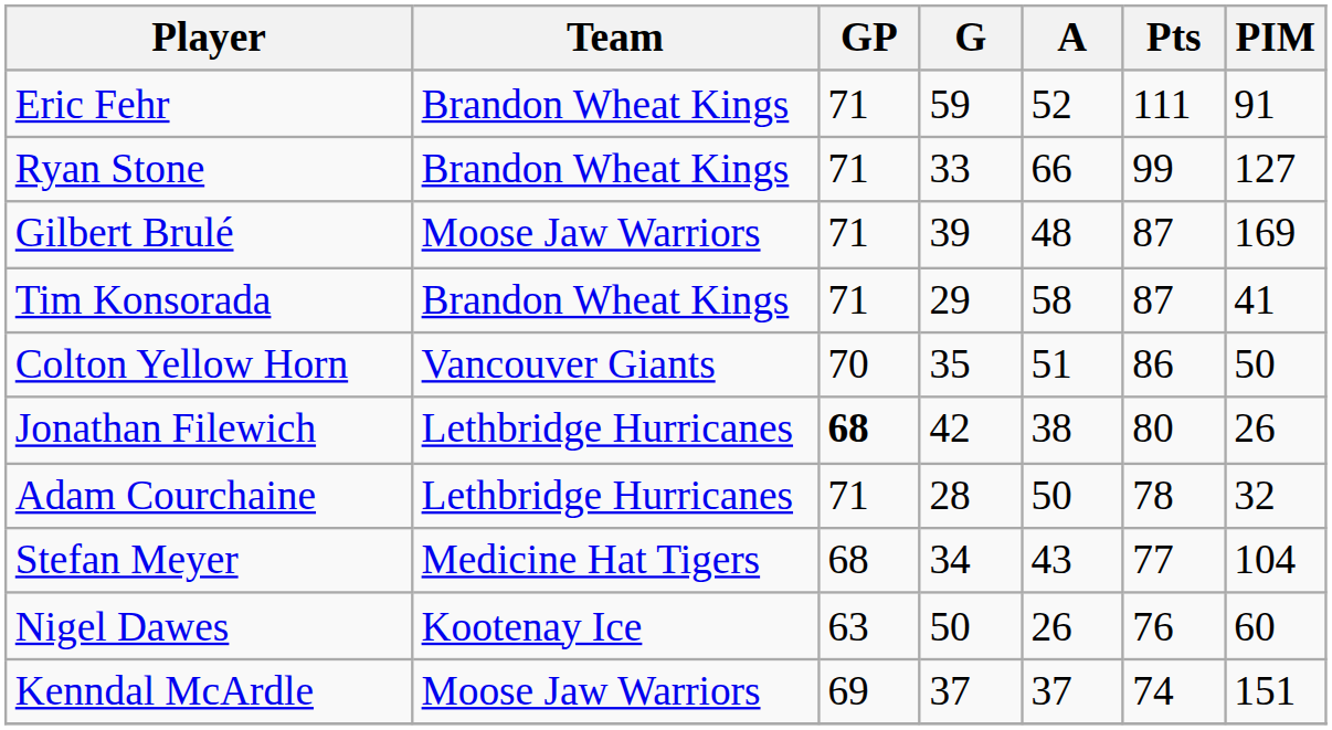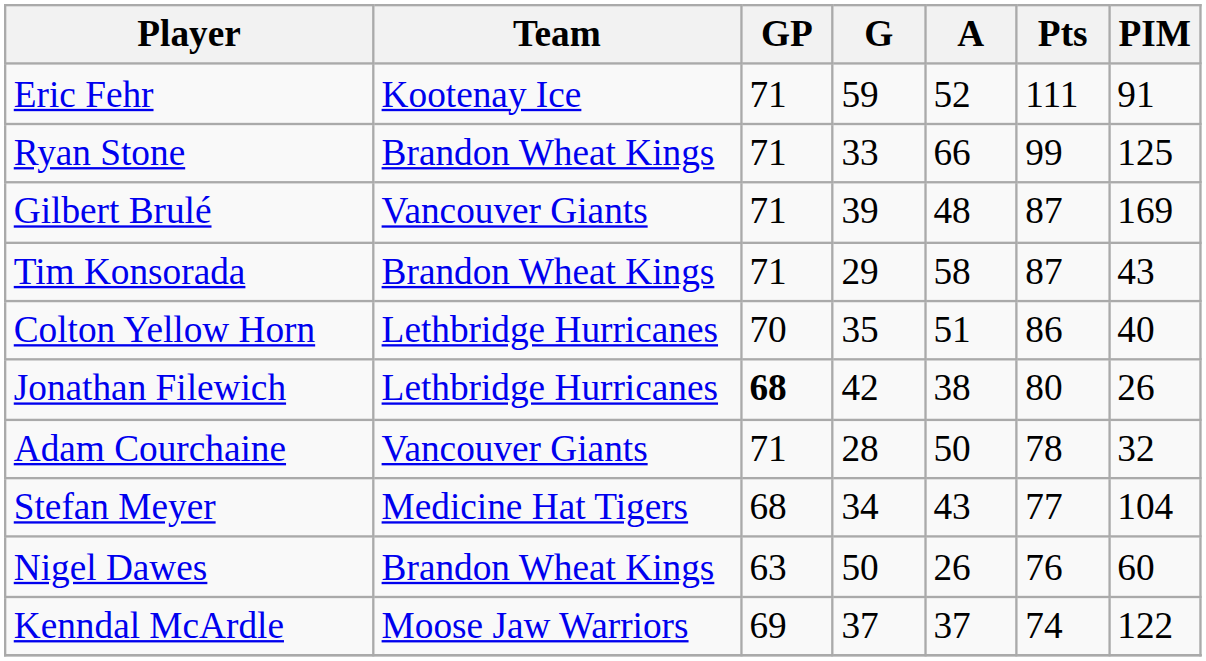 <table class="wikitable">
 <tr>
 <th width="30%">Player</th>
 <th width="30%">Team</th>
 <th width="7.5%">GP</th>
 <th width="7.5%">G</th>
 <th width="7.5%">A</th>
 <th width="7.5%">Pts</th>
 <th width="7.5%">PIM</th>
 </tr>
 <tr>
 <td><a href='#'>Eric Fehr</a></td>
-<td><a href='#'>Brandon Wheat Kings</a></td>
+<td><a href='#'>Kootenay Ice</a></td>
 <td>71</td>
 <td>59</td>
 <td>52</td>
 <td>111</td>
 <td>91</td>
 </tr>
 <tr>
 <td><a href='#'>Ryan Stone</a></td>
 <td><a href='#'>Brandon Wheat Kings</a></td>
 <td>71</td>
 <td>33</td>
 <td>66</td>
 <td>99</td>
-<td>127</td>
+<td>125</td>
 </tr>
 <tr>
 <td><a href='#'>Gilbert Brulé</a></td>
-<td><a href='#'>Moose Jaw Warriors</a></td>
+<td><a href='#'>Vancouver Giants</a></td>
 <td>71</td>
 <td>39</td>
 <td>48</td>
 <td>87</td>
 <td>169</td>
 </tr>
 <tr>
 <td><a href='#'>Tim Konsorada</a></td>
 <td><a href='#'>Brandon Wheat Kings</a></td>
 <td>71</td>
 <td>29</td>
 <td>58</td>
 <td>87</td>
-<td>41</td>
+<td>43</td>
 </tr>
 <tr>
 <td><a href='#'>Colton Yellow Horn</a></td>
-<td><a href='#'>Vancouver Giants</a></td>
+<td><a href='#'>Lethbridge Hurricanes</a></td>
 <td>70</td>
 <td>35</td>
 <td>51</td>
 <td>86</td>
-<td>50</td>
+<td>40</td>
 </tr>
 <tr>
 <td><a href='#'>Jonathan Filewich</a></td>
 <td><a href='#'>Lethbridge Hurricanes</a></td>
 <td><strong>68</strong></td>
 <td>42</td>
 <td>38</td>
 <td>80</td>
 <td>26</td>
 </tr>
 <tr>
 <td><a href='#'>Adam Courchaine</a></td>
-<td><a href='#'>Lethbridge Hurricanes</a></td>
+<td><a href='#'>Vancouver Giants</a></td>
 <td>71</td>
 <td>28</td>
 <td>50</td>
 <td>78</td>
 <td>32</td>
 </tr>
 <tr>
 <td><a href='#'>Stefan Meyer</a></td>
 <td><a href='#'>Medicine Hat Tigers</a></td>
 <td>68</td>
 <td>34</td>
 <td>43</td>
 <td>77</td>
 <td>104</td>
 </tr>
 <tr>
 <td><a href='#'>Nigel Dawes</a></td>
-<td><a href='#'>Kootenay Ice</a></td>
+<td><a href='#'>Brandon Wheat Kings</a></td>
 <td>63</td>
 <td>50</td>
 <td>26</td>
 <td>76</td>
 <td>60</td>
 </tr>
 <tr>
 <td><a href='#'>Kenndal McArdle</a></td>
 <td><a href='#'>Moose Jaw Warriors</a></td>
 <td>69</td>
 <td>37</td>
 <td>37</td>
 <td>74</td>
-<td>151</td>
+<td>122</td>
 </tr>
 <tr>
 </tr>
 </table>
